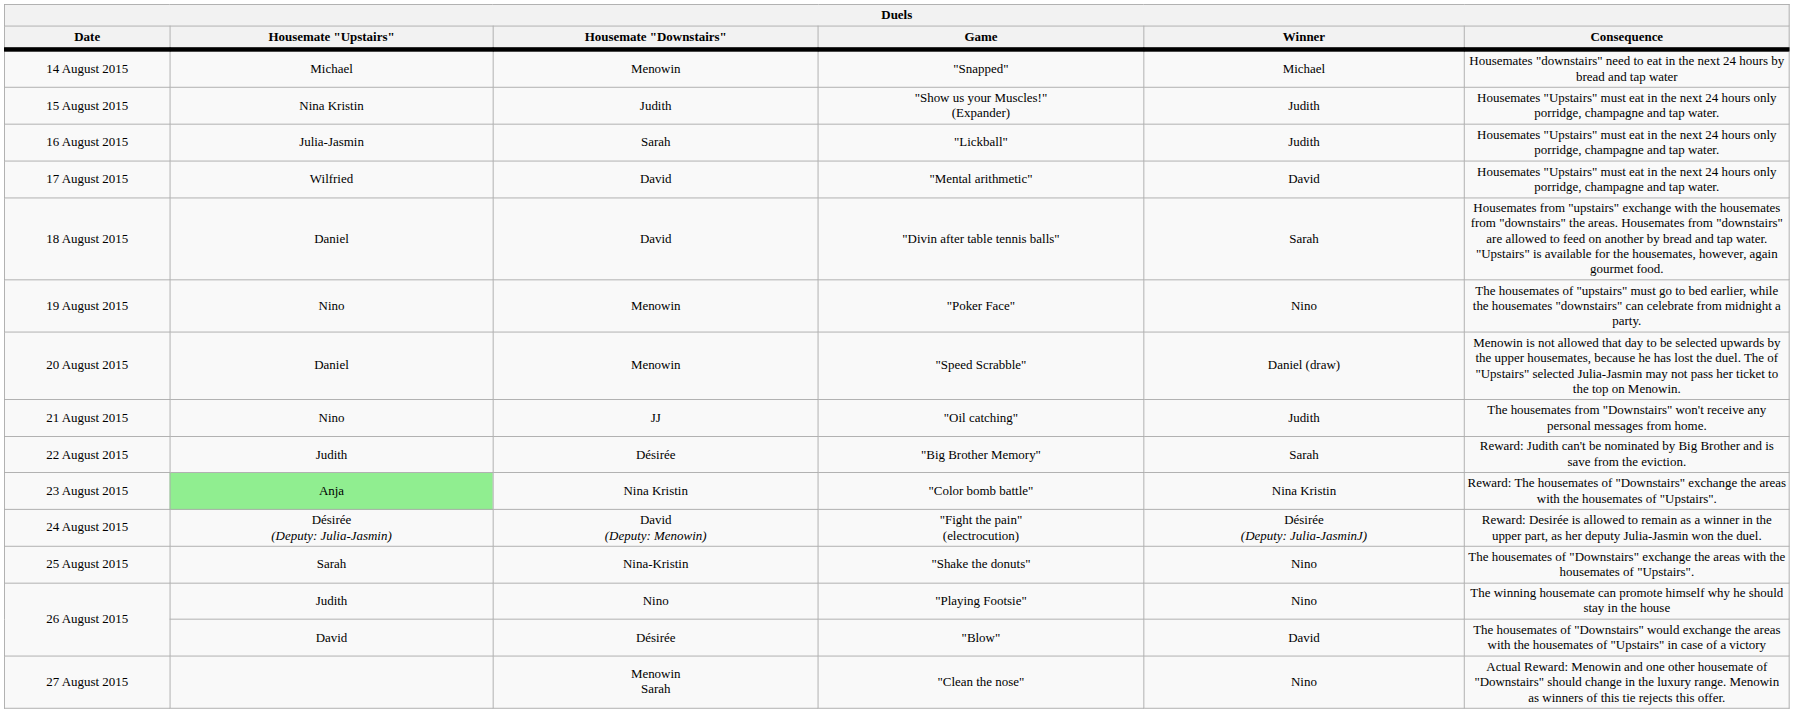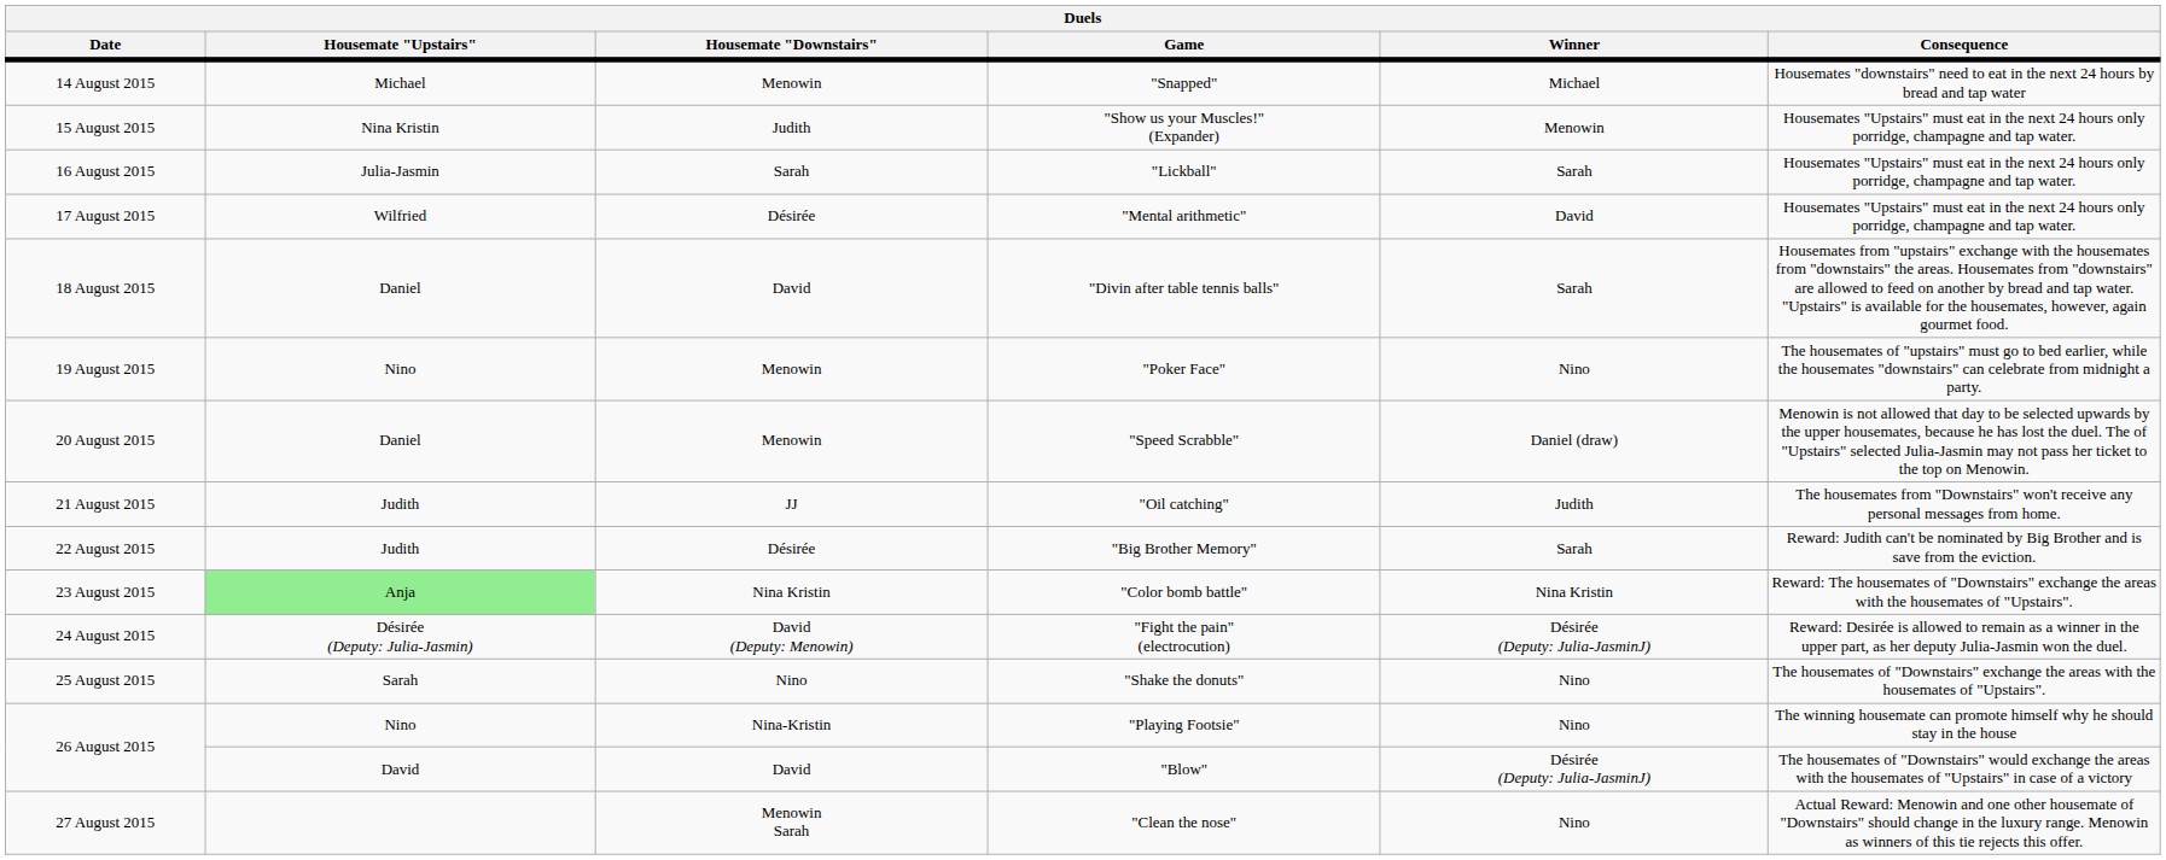 <table class="wikitable" style="width:100%; text-align:center; font-size:90%;">
 <tr>
 <th colspan="6">Duels</th>
 </tr>
 <tr class="hintergrundfarbe5">
 <th width="200px">Date</th>
 <th width="400px">Housemate "Upstairs"</th>
 <th width="400px">Housemate "Downstairs"</th>
 <th width="400px">Game</th>
 <th width="400px">Winner</th>
 <th width="400px">Consequence</th>
 </tr>
 <tr style="border-top:5px solid #000000;">
 <td>14 August 2015</td>
 <td>Michael</td>
 <td>Menowin</td>
 <td>"Snapped"</td>
 <td>Michael</td>
 <td>Housemates "downstairs" need to eat in the next 24 hours by bread and tap water</td>
 </tr>
 <tr>
 <td>15 August 2015</td>
 <td>Nina Kristin</td>
 <td>Judith</td>
 <td>"Show us your Muscles!"<br>(Expander)</td>
-<td>Judith</td>
+<td>Menowin</td>
 <td>Housemates "Upstairs" must eat in the next 24 hours only porridge, champagne and tap water.</td>
 </tr>
 <tr>
 <td>16 August 2015</td>
 <td>Julia-Jasmin</td>
 <td>Sarah</td>
 <td>"Lickball"</td>
-<td>Judith</td>
+<td>Sarah</td>
 <td>Housemates "Upstairs" must eat in the next 24 hours only porridge, champagne and tap water.</td>
 </tr>
 <tr>
 <td>17 August 2015</td>
 <td>Wilfried</td>
-<td>David</td>
+<td>Désirée</td>
 <td>"Mental arithmetic"</td>
 <td>David</td>
 <td>Housemates "Upstairs" must eat in the next 24 hours only porridge, champagne and tap water.</td>
 </tr>
 <tr>
 <td>18 August 2015</td>
 <td>Daniel</td>
 <td>David</td>
 <td>"Divin after table tennis balls"</td>
 <td>Sarah</td>
 <td>Housemates from "upstairs" exchange with the housemates from "downstairs" the areas. Housemates from "downstairs" are allowed to feed on another by bread and tap water. "Upstairs" is available for the housemates, however, again gourmet food.</td>
 </tr>
 <tr>
 <td>19 August 2015</td>
 <td>Nino</td>
 <td>Menowin</td>
 <td>"Poker Face"</td>
 <td>Nino</td>
 <td>The housemates of "upstairs" must go to bed earlier, while the housemates "downstairs" can celebrate from midnight a party.</td>
 </tr>
 <tr>
 <td>20 August 2015</td>
 <td>Daniel</td>
 <td>Menowin</td>
 <td>"Speed Scrabble"</td>
 <td>Daniel (draw)</td>
 <td>Menowin is not allowed that day to be selected upwards by the upper housemates, because he has lost the duel. The of "Upstairs" selected Julia-Jasmin may not pass her ticket to the top on Menowin.</td>
 </tr>
 <tr>
 <td>21 August 2015</td>
-<td>Nino</td>
+<td>Judith</td>
 <td>JJ</td>
 <td>"Oil catching"</td>
 <td>Judith</td>
 <td>The housemates from "Downstairs" won't receive any personal messages from home.</td>
 </tr>
 <tr>
 <td>22 August 2015</td>
 <td>Judith</td>
 <td>Désirée</td>
 <td>"Big Brother Memory"</td>
 <td>Sarah</td>
 <td>Reward: Judith can't be nominated by Big Brother and is save from the eviction.</td>
 </tr>
 <tr>
 <td>23 August 2015</td>
 <td style="background: lightgreen;">Anja</td>
 <td>Nina Kristin</td>
 <td>"Color bomb battle"</td>
 <td>Nina Kristin</td>
 <td>Reward: The housemates of "Downstairs" exchange the areas with the housemates of "Upstairs".</td>
 </tr>
 <tr>
 <td>24 August 2015</td>
 <td>Désirée<br><em>(Deputy: Julia-Jasmin)</em></td>
 <td>David<br><em>(Deputy: Menowin)</em></td>
 <td>"Fight the pain" <br> (electrocution)</td>
 <td>Désirée<br><em>(Deputy: Julia-JasminJ)</em></td>
 <td>Reward: Desirée is allowed to remain as a winner in the upper part, as her deputy Julia-Jasmin won the duel.</td>
 </tr>
 <tr>
 <td>25 August 2015</td>
 <td>Sarah</td>
-<td>Nina-Kristin</td>
+<td>Nino</td>
 <td>"Shake the donuts"</td>
 <td>Nino</td>
 <td>The housemates of "Downstairs" exchange the areas with the housemates of "Upstairs".</td>
 </tr>
 <tr>
 <td rowspan=2>26 August 2015</td>
-<td>Judith</td>
 <td>Nino</td>
+<td>Nina-Kristin</td>
 <td>"Playing Footsie"</td>
 <td>Nino</td>
 <td>The winning housemate can promote himself why he should stay in the house</td>
 </tr>
 <tr>
 <td>David</td>
-<td>Désirée</td>
+<td>David</td>
 <td>"Blow"</td>
-<td>David</td>
+<td>Désirée<br><em>(Deputy: Julia-JasminJ)</em></td>
 <td>The housemates of "Downstairs" would exchange the areas with the housemates of "Upstairs" in case of a victory</td>
 </tr>
 <tr>
 <td>27 August 2015</td>
 <td></td>
 <td>Menowin<br>Sarah</td>
 <td>"Clean the nose"</td>
 <td>Nino</td>
 <td>Actual Reward: Menowin and one other housemate of "Downstairs" should change in the luxury range. Menowin as winners of this tie rejects this offer.</td>
 </tr>
 </table>
